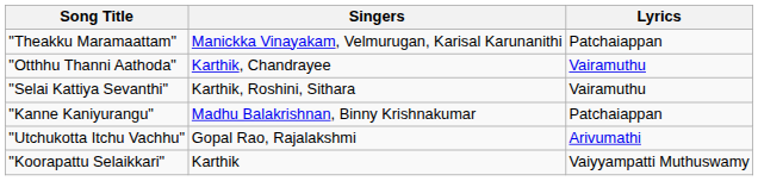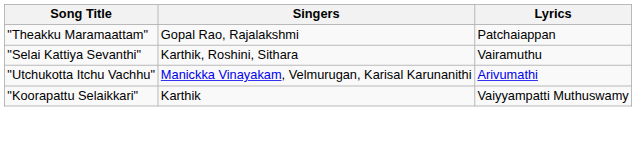 <table class="wikitable">
 <tr>
 <th>Song Title</th>
 <th>Singers</th>
 <th>Lyrics</th>
 </tr>
 <tr>
 <td>"Theakku Maramaattam"</td>
-<td><a href='#'>Manickka Vinayakam</a>, Velmurugan, Karisal Karunanithi</td>
+<td>Gopal Rao, Rajalakshmi</td>
 <td>Patchaiappan</td>
-</tr>
-<tr>
-<td>"Otthhu Thanni Aathoda"</td>
-<td><a href='#'>Karthik</a>, Chandrayee</td>
-<td><a href='#'>Vairamuthu</a></td>
 </tr>
 <tr>
 <td>"Selai Kattiya Sevanthi"</td>
 <td>Karthik, Roshini, Sithara</td>
 <td>Vairamuthu</td>
 </tr>
 <tr>
-<td>"Kanne Kaniyurangu"</td>
-<td><a href='#'>Madhu Balakrishnan</a>, Binny Krishnakumar</td>
-<td>Patchaiappan</td>
-</tr>
-<tr>
 <td>"Utchukotta Itchu Vachhu"</td>
-<td>Gopal Rao, Rajalakshmi</td>
+<td><a href='#'>Manickka Vinayakam</a>, Velmurugan, Karisal Karunanithi</td>
 <td><a href='#'>Arivumathi</a></td>
 </tr>
 <tr>
 <td>"Koorapattu Selaikkari"</td>
 <td>Karthik</td>
 <td>Vaiyyampatti Muthuswamy</td>
 </tr>
 </table>
